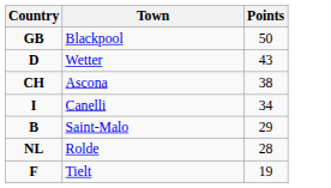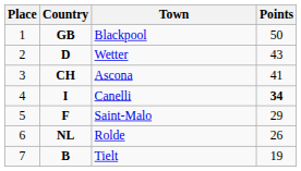 <table class="wikitable toptextcells" style="text-align:center;">
 <tr>
+<th width="25">Place</th>
 <th width="25">Country</th>
 <th width="200">Town</th>
 <th width="25">Points</th>
 </tr>
 <tr>
+<td>1</td>
 <td><strong>GB</strong></td>
 <td align="left"><a href='#'>Blackpool</a></td>
 <td>50</td>
 </tr>
 <tr>
+<td>2</td>
 <td><strong>D</strong></td>
 <td align="left"><a href='#'>Wetter</a></td>
 <td>43</td>
 </tr>
 <tr>
+<td>3</td>
 <td><strong>CH</strong></td>
 <td align="left"><a href='#'>Ascona</a></td>
-<td>38</td>
+<td>41</td>
 </tr>
 <tr>
+<td>4</td>
 <td><strong>I</strong></td>
 <td align="left"><a href='#'>Canelli</a></td>
-<td>34</td>
+<td><strong>34</strong></td>
 </tr>
 <tr>
-<td><strong>B</strong></td>
+<td>5</td>
+<td><strong>F</strong></td>
 <td align="left"><a href='#'>Saint-Malo</a></td>
 <td>29</td>
 </tr>
 <tr>
+<td>6</td>
 <td><strong>NL</strong></td>
 <td align="left"><a href='#'>Rolde</a></td>
-<td>28</td>
+<td>26</td>
 </tr>
 <tr>
-<td><strong>F</strong></td>
+<td>7</td>
+<td><strong>B</strong></td>
 <td align="left"><a href='#'>Tielt</a></td>
 <td>19</td>
 </tr>
 </table>
